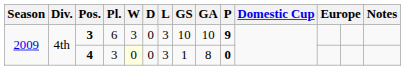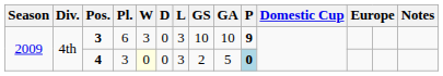 <table class="wikitable">
 <tr>
 <th>Season</th>
 <th>Div.</th>
 <th>Pos.</th>
 <th>Pl.</th>
 <th>W</th>
 <th>D</th>
 <th>L</th>
 <th>GS</th>
 <th>GA</th>
 <th>P</th>
 <th><a href='#'>Domestic Cup</a></th>
 <th colspan=2>Europe</th>
 <th>Notes</th>
 </tr>
 <tr>
 <td align=center rowspan=2><a href='#'>2009</a></td>
 <td align=center rowspan=2>4th</td>
 <td align=center><strong>3</strong></td>
 <td align=center>6</td>
 <td align=center>3</td>
 <td align=center>0</td>
 <td align=center>3</td>
 <td align=center>10</td>
 <td align=center>10</td>
 <td align=center><strong>9</strong></td>
 <td align=center rowspan=2></td>
 <td align=center></td>
 <td align=center></td>
 <td align=center></td>
 </tr>
 <tr>
 <td align=center><strong>4</strong></td>
 <td align=center>3</td>
 <td align=center style="background: lightyellow;">0</td>
 <td align=center>0</td>
 <td align=center>3</td>
-<td align=center>1</td>
-<td align=center>8</td>
-<td align=center><strong>0</strong></td>
+<td align=center>2</td>
+<td align=center>5</td>
+<td align=center style="background: lightblue;"><strong>0</strong></td>
 <td align=center></td>
 <td align=center></td>
 <td align=center></td>
 </tr>
 </table>
